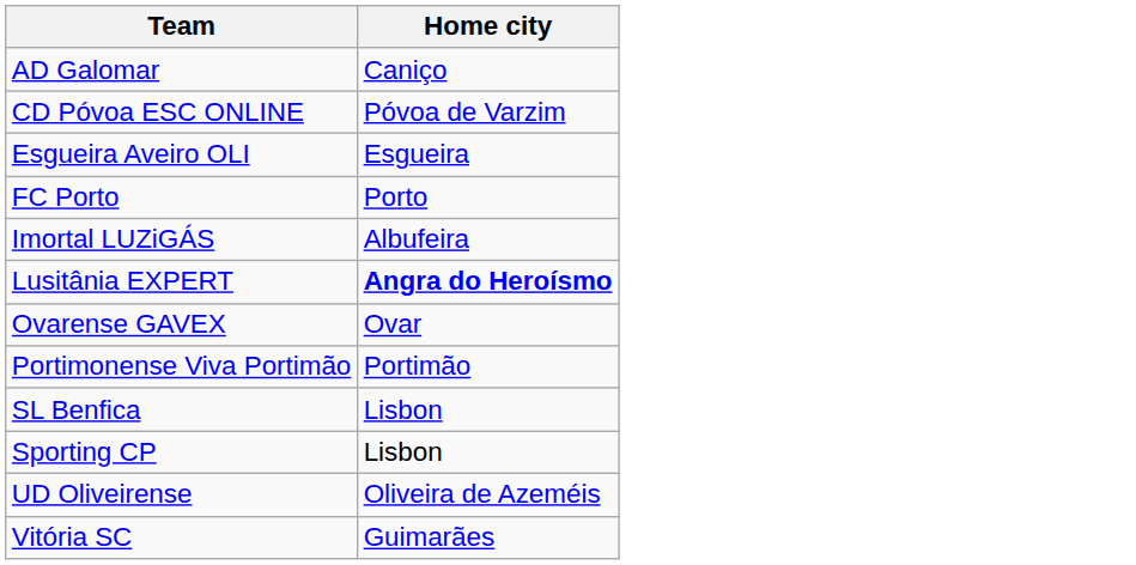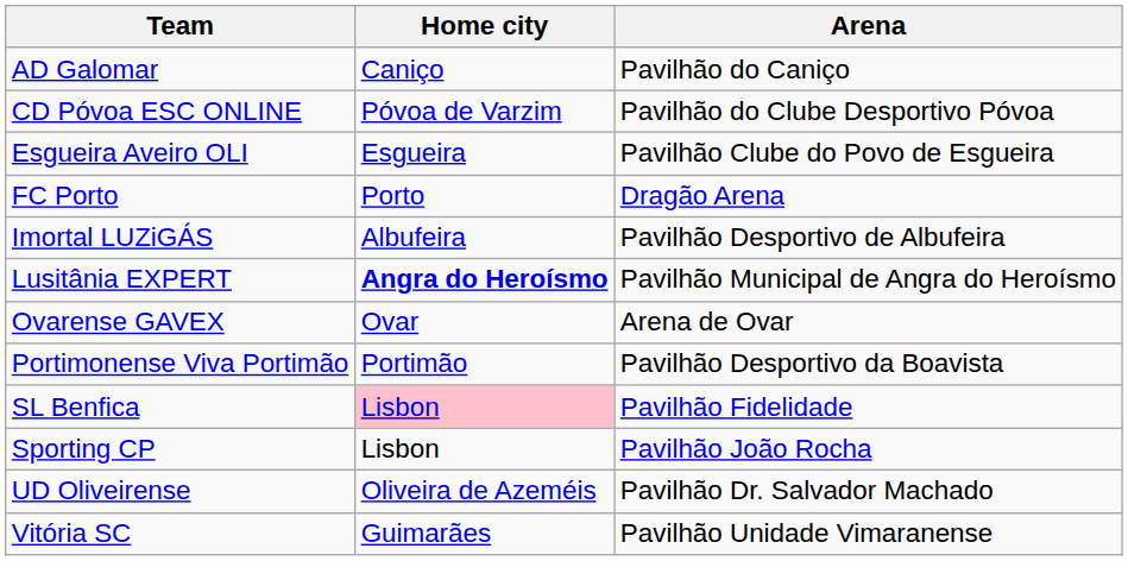 <table class="wikitable sortable">
 <tr>
 <th>Team</th>
 <th>Home city</th>
+<th>Arena</th>
 </tr>
 <tr>
 <td><a href='#'>AD Galomar</a></td>
 <td><a href='#'>Caniço</a></td>
+<td>Pavilhão do Caniço</td>
 </tr>
 <tr>
 <td><a href='#'>CD Póvoa ESC ONLINE</a></td>
 <td><a href='#'>Póvoa de Varzim</a></td>
+<td>Pavilhão do Clube Desportivo Póvoa</td>
 </tr>
 <tr>
 <td><a href='#'>Esgueira Aveiro OLI</a></td>
 <td><a href='#'>Esgueira</a></td>
+<td>Pavilhão Clube do Povo de Esgueira</td>
 </tr>
 <tr>
 <td><a href='#'>FC Porto</a></td>
 <td><a href='#'>Porto</a></td>
+<td><a href='#'>Dragão Arena</a></td>
 </tr>
 <tr>
 <td><a href='#'>Imortal LUZiGÁS</a></td>
 <td><a href='#'>Albufeira</a></td>
+<td>Pavilhão Desportivo de Albufeira</td>
 </tr>
 <tr>
 <td><a href='#'>Lusitânia EXPERT</a></td>
 <td><strong><a href='#'>Angra do Heroísmo</a></strong></td>
+<td>Pavilhão Municipal de Angra do Heroísmo</td>
 </tr>
 <tr>
 <td><a href='#'>Ovarense GAVEX</a></td>
 <td><a href='#'>Ovar</a></td>
+<td>Arena de Ovar</td>
 </tr>
 <tr>
 <td><a href='#'>Portimonense Viva Portimão</a></td>
 <td><a href='#'>Portimão</a></td>
+<td>Pavilhão Desportivo da Boavista</td>
 </tr>
 <tr>
 <td><a href='#'>SL Benfica</a></td>
-<td><a href='#'>Lisbon</a></td>
+<td style="background: pink;"><a href='#'>Lisbon</a></td>
+<td><a href='#'>Pavilhão Fidelidade</a></td>
 </tr>
 <tr>
 <td><a href='#'>Sporting CP</a></td>
 <td>Lisbon</td>
+<td><a href='#'>Pavilhão João Rocha</a></td>
 </tr>
 <tr>
 <td><a href='#'>UD Oliveirense</a></td>
 <td><a href='#'>Oliveira de Azeméis</a></td>
+<td>Pavilhão Dr. Salvador Machado</td>
 </tr>
 <tr>
 <td><a href='#'>Vitória SC</a></td>
 <td><a href='#'>Guimarães</a></td>
+<td>Pavilhão Unidade Vimaranense</td>
 </tr>
 </table>
